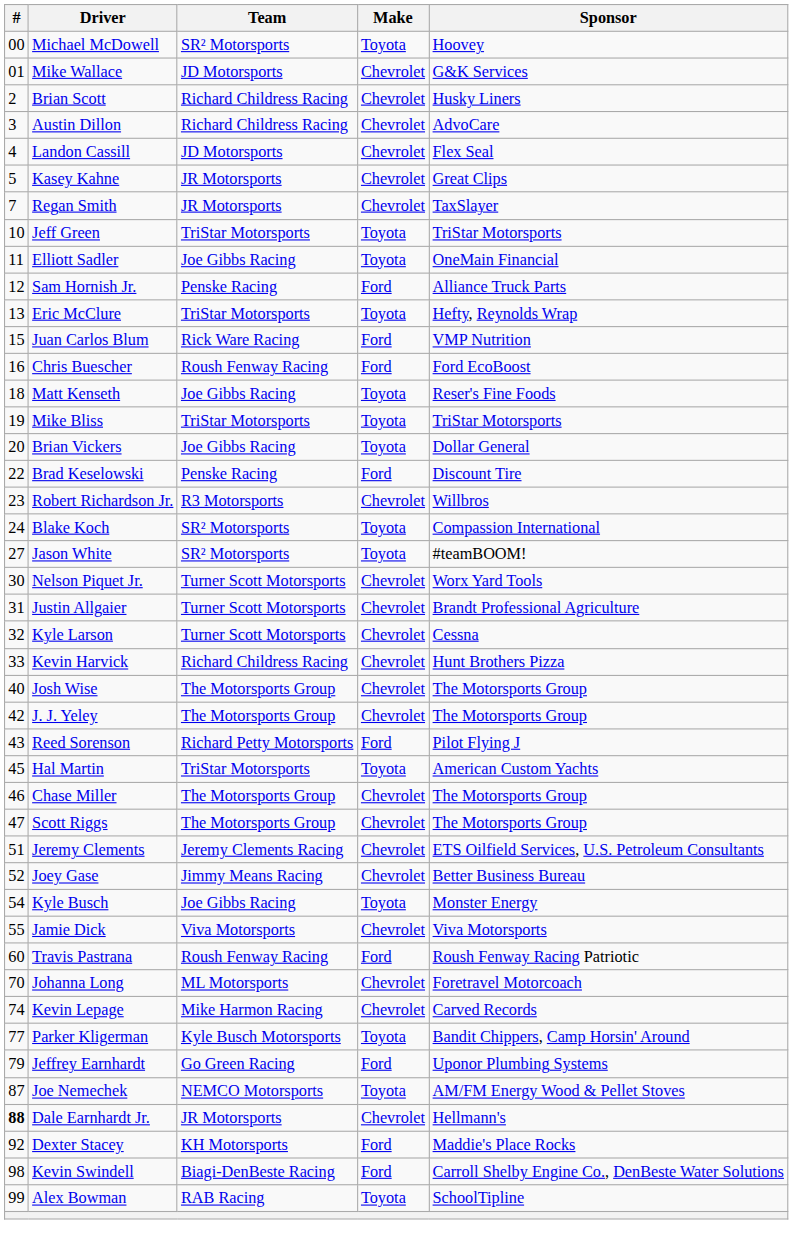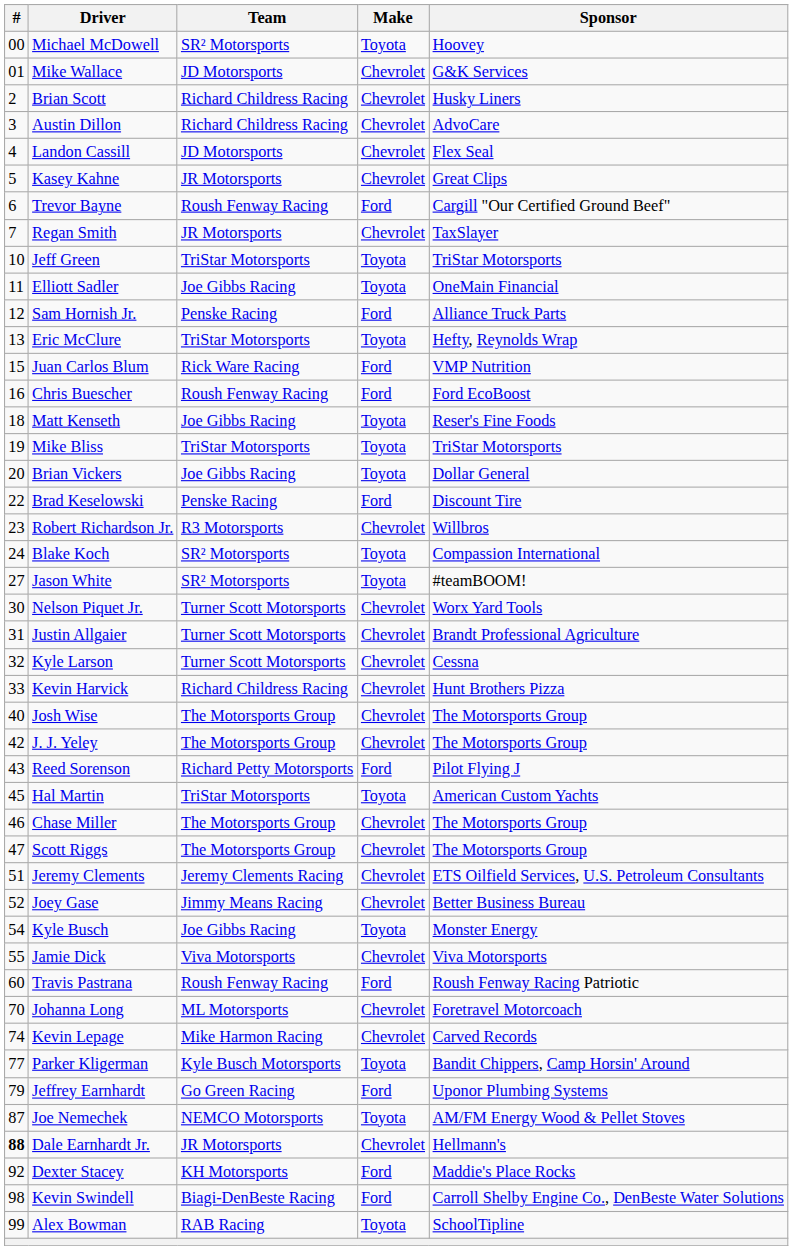 <table class="wikitable" style="font-size:95%">
 <tr>
 <th>#</th>
 <th>Driver</th>
 <th>Team</th>
 <th>Make</th>
 <th>Sponsor</th>
 </tr>
 <tr>
 <td>00</td>
 <td><a href='#'>Michael McDowell</a></td>
 <td><a href='#'>SR² Motorsports</a></td>
 <td><a href='#'>Toyota</a></td>
 <td><a href='#'>Hoovey</a></td>
 </tr>
 <tr>
 <td>01</td>
 <td><a href='#'>Mike Wallace</a></td>
 <td><a href='#'>JD Motorsports</a></td>
 <td><a href='#'>Chevrolet</a></td>
 <td><a href='#'>G&K Services</a></td>
 </tr>
 <tr>
 <td>2</td>
 <td><a href='#'>Brian Scott</a></td>
 <td><a href='#'>Richard Childress Racing</a></td>
 <td><a href='#'>Chevrolet</a></td>
 <td><a href='#'>Husky Liners</a></td>
 </tr>
 <tr>
 <td>3</td>
 <td><a href='#'>Austin Dillon</a></td>
 <td><a href='#'>Richard Childress Racing</a></td>
 <td><a href='#'>Chevrolet</a></td>
 <td><a href='#'>AdvoCare</a></td>
 </tr>
 <tr>
 <td>4</td>
 <td><a href='#'>Landon Cassill</a></td>
 <td><a href='#'>JD Motorsports</a></td>
 <td><a href='#'>Chevrolet</a></td>
 <td><a href='#'>Flex Seal</a></td>
 </tr>
 <tr>
 <td>5</td>
 <td><a href='#'>Kasey Kahne</a></td>
 <td><a href='#'>JR Motorsports</a></td>
 <td><a href='#'>Chevrolet</a></td>
 <td><a href='#'>Great Clips</a></td>
+</tr>
+<tr>
+<td>6</td>
+<td><a href='#'>Trevor Bayne</a></td>
+<td><a href='#'>Roush Fenway Racing</a></td>
+<td><a href='#'>Ford</a></td>
+<td><a href='#'>Cargill</a> "Our Certified Ground Beef"</td>
 </tr>
 <tr>
 <td>7</td>
 <td><a href='#'>Regan Smith</a></td>
 <td><a href='#'>JR Motorsports</a></td>
 <td><a href='#'>Chevrolet</a></td>
 <td><a href='#'>TaxSlayer</a></td>
 </tr>
 <tr>
 <td>10</td>
 <td><a href='#'>Jeff Green</a></td>
 <td><a href='#'>TriStar Motorsports</a></td>
 <td><a href='#'>Toyota</a></td>
 <td><a href='#'>TriStar Motorsports</a></td>
 </tr>
 <tr>
 <td>11</td>
 <td><a href='#'>Elliott Sadler</a></td>
 <td><a href='#'>Joe Gibbs Racing</a></td>
 <td><a href='#'>Toyota</a></td>
 <td><a href='#'>OneMain Financial</a></td>
 </tr>
 <tr>
 <td>12</td>
 <td><a href='#'>Sam Hornish Jr.</a></td>
 <td><a href='#'>Penske Racing</a></td>
 <td><a href='#'>Ford</a></td>
 <td><a href='#'>Alliance Truck Parts</a></td>
 </tr>
 <tr>
 <td>13</td>
 <td><a href='#'>Eric McClure</a></td>
 <td><a href='#'>TriStar Motorsports</a></td>
 <td><a href='#'>Toyota</a></td>
 <td><a href='#'>Hefty</a>, <a href='#'>Reynolds Wrap</a></td>
 </tr>
 <tr>
 <td>15</td>
 <td><a href='#'>Juan Carlos Blum</a></td>
 <td><a href='#'>Rick Ware Racing</a></td>
 <td><a href='#'>Ford</a></td>
 <td><a href='#'>VMP Nutrition</a></td>
 </tr>
 <tr>
 <td>16</td>
 <td><a href='#'>Chris Buescher</a></td>
 <td><a href='#'>Roush Fenway Racing</a></td>
 <td><a href='#'>Ford</a></td>
 <td><a href='#'>Ford EcoBoost</a></td>
 </tr>
 <tr>
 <td>18</td>
 <td><a href='#'>Matt Kenseth</a></td>
 <td><a href='#'>Joe Gibbs Racing</a></td>
 <td><a href='#'>Toyota</a></td>
 <td><a href='#'>Reser's Fine Foods</a></td>
 </tr>
 <tr>
 <td>19</td>
 <td><a href='#'>Mike Bliss</a></td>
 <td><a href='#'>TriStar Motorsports</a></td>
 <td><a href='#'>Toyota</a></td>
 <td><a href='#'>TriStar Motorsports</a></td>
 </tr>
 <tr>
 <td>20</td>
 <td><a href='#'>Brian Vickers</a></td>
 <td><a href='#'>Joe Gibbs Racing</a></td>
 <td><a href='#'>Toyota</a></td>
 <td><a href='#'>Dollar General</a></td>
 </tr>
 <tr>
 <td>22</td>
 <td><a href='#'>Brad Keselowski</a></td>
 <td><a href='#'>Penske Racing</a></td>
 <td><a href='#'>Ford</a></td>
 <td><a href='#'>Discount Tire</a></td>
 </tr>
 <tr>
 <td>23</td>
 <td><a href='#'>Robert Richardson Jr.</a></td>
 <td><a href='#'>R3 Motorsports</a></td>
 <td><a href='#'>Chevrolet</a></td>
 <td><a href='#'>Willbros</a></td>
 </tr>
 <tr>
 <td>24</td>
 <td><a href='#'>Blake Koch</a></td>
 <td><a href='#'>SR² Motorsports</a></td>
 <td><a href='#'>Toyota</a></td>
 <td><a href='#'>Compassion International</a></td>
 </tr>
 <tr>
 <td>27</td>
 <td><a href='#'>Jason White</a></td>
 <td><a href='#'>SR² Motorsports</a></td>
 <td><a href='#'>Toyota</a></td>
 <td>#teamBOOM!</td>
 </tr>
 <tr>
 <td>30</td>
 <td><a href='#'>Nelson Piquet Jr.</a></td>
 <td><a href='#'>Turner Scott Motorsports</a></td>
 <td><a href='#'>Chevrolet</a></td>
 <td><a href='#'>Worx Yard Tools</a></td>
 </tr>
 <tr>
 <td>31</td>
 <td><a href='#'>Justin Allgaier</a></td>
 <td><a href='#'>Turner Scott Motorsports</a></td>
 <td><a href='#'>Chevrolet</a></td>
 <td><a href='#'>Brandt Professional Agriculture</a></td>
 </tr>
 <tr>
 <td>32</td>
 <td><a href='#'>Kyle Larson</a></td>
 <td><a href='#'>Turner Scott Motorsports</a></td>
 <td><a href='#'>Chevrolet</a></td>
 <td><a href='#'>Cessna</a></td>
 </tr>
 <tr>
 <td>33</td>
 <td><a href='#'>Kevin Harvick</a></td>
 <td><a href='#'>Richard Childress Racing</a></td>
 <td><a href='#'>Chevrolet</a></td>
 <td><a href='#'>Hunt Brothers Pizza</a></td>
 </tr>
 <tr>
 <td>40</td>
 <td><a href='#'>Josh Wise</a></td>
 <td><a href='#'>The Motorsports Group</a></td>
 <td><a href='#'>Chevrolet</a></td>
 <td><a href='#'>The Motorsports Group</a></td>
 </tr>
 <tr>
 <td>42</td>
 <td><a href='#'>J. J. Yeley</a></td>
 <td><a href='#'>The Motorsports Group</a></td>
 <td><a href='#'>Chevrolet</a></td>
 <td><a href='#'>The Motorsports Group</a></td>
 </tr>
 <tr>
 <td>43</td>
 <td><a href='#'>Reed Sorenson</a></td>
 <td><a href='#'>Richard Petty Motorsports</a></td>
 <td><a href='#'>Ford</a></td>
 <td><a href='#'>Pilot Flying J</a></td>
 </tr>
 <tr>
 <td>45</td>
 <td><a href='#'>Hal Martin</a></td>
 <td><a href='#'>TriStar Motorsports</a></td>
 <td><a href='#'>Toyota</a></td>
 <td><a href='#'>American Custom Yachts</a></td>
 </tr>
 <tr>
 <td>46</td>
 <td><a href='#'>Chase Miller</a></td>
 <td><a href='#'>The Motorsports Group</a></td>
 <td><a href='#'>Chevrolet</a></td>
 <td><a href='#'>The Motorsports Group</a></td>
 </tr>
 <tr>
 <td>47</td>
 <td><a href='#'>Scott Riggs</a></td>
 <td><a href='#'>The Motorsports Group</a></td>
 <td><a href='#'>Chevrolet</a></td>
 <td><a href='#'>The Motorsports Group</a></td>
 </tr>
 <tr>
 <td>51</td>
 <td><a href='#'>Jeremy Clements</a></td>
 <td><a href='#'>Jeremy Clements Racing</a></td>
 <td><a href='#'>Chevrolet</a></td>
 <td><a href='#'>ETS Oilfield Services</a>, <a href='#'>U.S. Petroleum Consultants</a></td>
 </tr>
 <tr>
 <td>52</td>
 <td><a href='#'>Joey Gase</a></td>
 <td><a href='#'>Jimmy Means Racing</a></td>
 <td><a href='#'>Chevrolet</a></td>
 <td><a href='#'>Better Business Bureau</a></td>
 </tr>
 <tr>
 <td>54</td>
 <td><a href='#'>Kyle Busch</a></td>
 <td><a href='#'>Joe Gibbs Racing</a></td>
 <td><a href='#'>Toyota</a></td>
 <td><a href='#'>Monster Energy</a></td>
 </tr>
 <tr>
 <td>55</td>
 <td><a href='#'>Jamie Dick</a></td>
 <td><a href='#'>Viva Motorsports</a></td>
 <td><a href='#'>Chevrolet</a></td>
 <td><a href='#'>Viva Motorsports</a></td>
 </tr>
 <tr>
 <td>60</td>
 <td><a href='#'>Travis Pastrana</a></td>
 <td><a href='#'>Roush Fenway Racing</a></td>
 <td><a href='#'>Ford</a></td>
 <td><a href='#'>Roush Fenway Racing</a> Patriotic</td>
 </tr>
 <tr>
 <td>70</td>
 <td><a href='#'>Johanna Long</a></td>
 <td><a href='#'>ML Motorsports</a></td>
 <td><a href='#'>Chevrolet</a></td>
 <td><a href='#'>Foretravel Motorcoach</a></td>
 </tr>
 <tr>
 <td>74</td>
 <td><a href='#'>Kevin Lepage</a></td>
 <td><a href='#'>Mike Harmon Racing</a></td>
 <td><a href='#'>Chevrolet</a></td>
 <td><a href='#'>Carved Records</a></td>
 </tr>
 <tr>
 <td>77</td>
 <td><a href='#'>Parker Kligerman</a></td>
 <td><a href='#'>Kyle Busch Motorsports</a></td>
 <td><a href='#'>Toyota</a></td>
 <td><a href='#'>Bandit Chippers</a>, <a href='#'>Camp Horsin' Around</a></td>
 </tr>
 <tr>
 <td>79</td>
 <td><a href='#'>Jeffrey Earnhardt</a></td>
 <td><a href='#'>Go Green Racing</a></td>
 <td><a href='#'>Ford</a></td>
 <td><a href='#'>Uponor Plumbing Systems</a></td>
 </tr>
 <tr>
 <td>87</td>
 <td><a href='#'>Joe Nemechek</a></td>
 <td><a href='#'>NEMCO Motorsports</a></td>
 <td><a href='#'>Toyota</a></td>
 <td><a href='#'>AM/FM Energy Wood & Pellet Stoves</a></td>
 </tr>
 <tr>
 <td><strong>88</strong></td>
 <td><a href='#'>Dale Earnhardt Jr.</a></td>
 <td><a href='#'>JR Motorsports</a></td>
 <td><a href='#'>Chevrolet</a></td>
 <td><a href='#'>Hellmann's</a></td>
 </tr>
 <tr>
 <td>92</td>
 <td><a href='#'>Dexter Stacey</a></td>
 <td><a href='#'>KH Motorsports</a></td>
 <td><a href='#'>Ford</a></td>
 <td><a href='#'>Maddie's Place Rocks</a></td>
 </tr>
 <tr>
 <td>98</td>
 <td><a href='#'>Kevin Swindell</a></td>
 <td><a href='#'>Biagi-DenBeste Racing</a></td>
 <td><a href='#'>Ford</a></td>
 <td><a href='#'>Carroll Shelby Engine Co.</a>, <a href='#'>DenBeste Water Solutions</a></td>
 </tr>
 <tr>
 <td>99</td>
 <td><a href='#'>Alex Bowman</a></td>
 <td><a href='#'>RAB Racing</a></td>
 <td><a href='#'>Toyota</a></td>
 <td><a href='#'>SchoolTipline</a></td>
 </tr>
 <tr>
 <th colspan="5"></th>
 </tr>
 </table>
